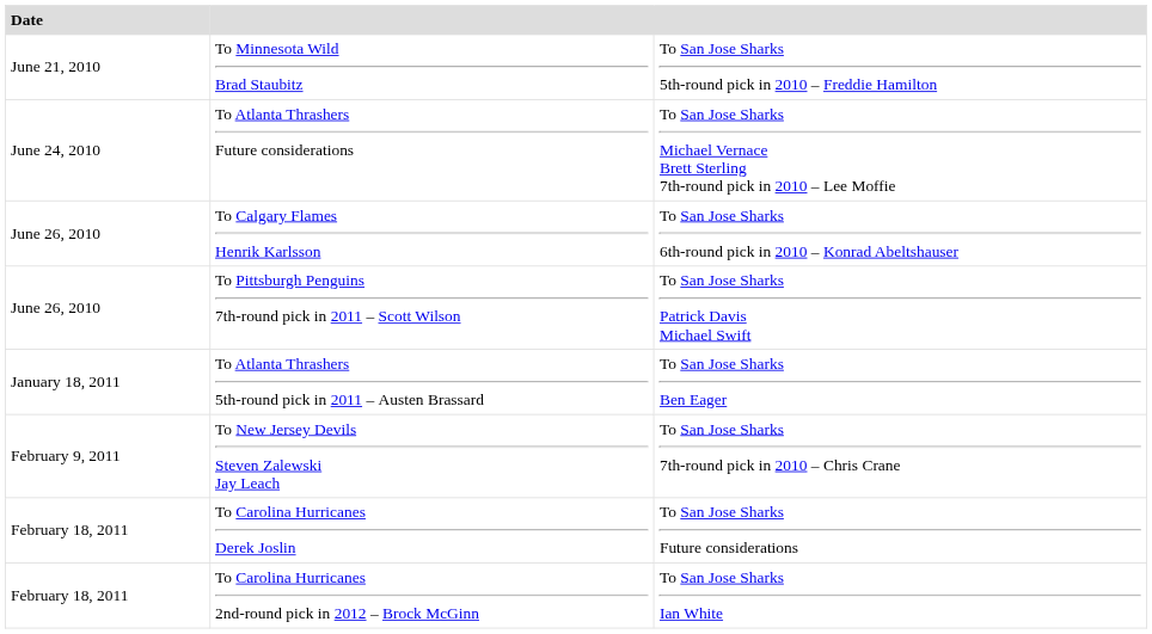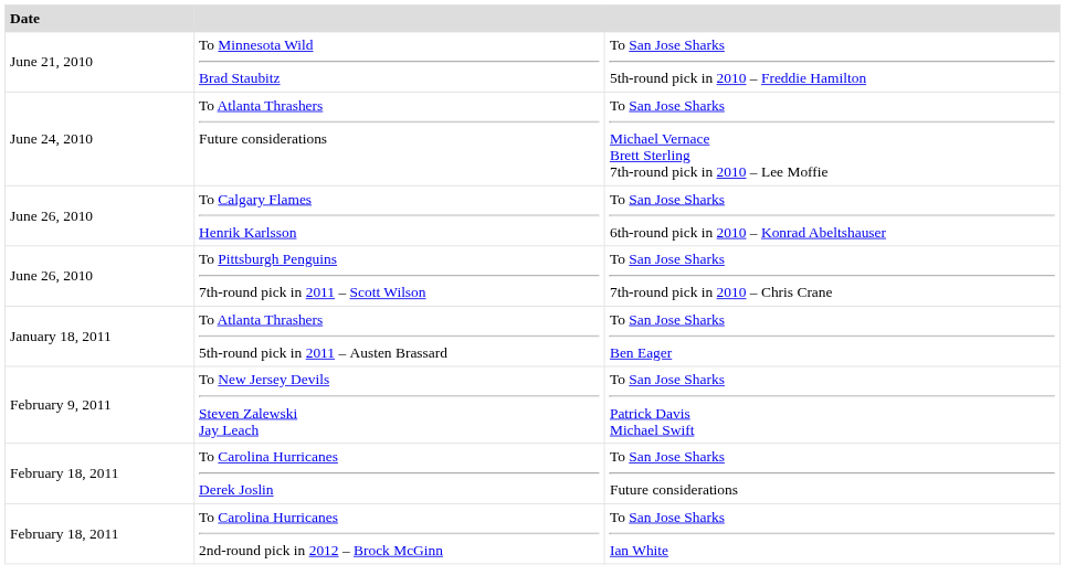 <table border=1 style="border-collapse:collapse" bordercolor="#DFDFDF"  cellpadding="5" width=90%>
 <tr bgcolor="#dddddd">
 <td><strong>Date</strong></td>
 <th colspan="2"></th>
 </tr>
 <tr>
 <td>June 21, 2010</td>
 <td valign="top">To <a href='#'>Minnesota Wild</a> <hr><a href='#'>Brad Staubitz</a></td>
 <td valign="top">To <a href='#'>San Jose Sharks</a> <hr>5th-round pick in <a href='#'>2010</a> – <a href='#'>Freddie Hamilton</a></td>
 </tr>
 <tr>
 <td>June 24, 2010</td>
 <td valign="top">To <a href='#'>Atlanta Thrashers</a> <hr>Future considerations</td>
 <td valign="top">To <a href='#'>San Jose Sharks</a> <hr><a href='#'>Michael Vernace</a><br><a href='#'>Brett Sterling</a><br>7th-round pick in <a href='#'>2010</a> – Lee Moffie</td>
 </tr>
 <tr>
 <td>June 26, 2010</td>
 <td valign="top">To <a href='#'>Calgary Flames</a> <hr><a href='#'>Henrik Karlsson</a></td>
 <td valign="top">To <a href='#'>San Jose Sharks</a> <hr>6th-round pick in <a href='#'>2010</a> – <a href='#'>Konrad Abeltshauser</a></td>
 </tr>
 <tr>
 <td>June 26, 2010</td>
 <td valign="top">To <a href='#'>Pittsburgh Penguins</a> <hr>7th-round pick in <a href='#'>2011</a> – <a href='#'>Scott Wilson</a></td>
-<td valign="top">To <a href='#'>San Jose Sharks</a> <hr><a href='#'>Patrick Davis</a><br><a href='#'>Michael Swift</a></td>
+<td valign="top">To <a href='#'>San Jose Sharks</a> <hr>7th-round pick in <a href='#'>2010</a> – Chris Crane</td>
 </tr>
 <tr>
 <td>January 18, 2011</td>
 <td valign="top">To <a href='#'>Atlanta Thrashers</a> <hr>5th-round pick in <a href='#'>2011</a> – Austen Brassard</td>
 <td valign="top">To <a href='#'>San Jose Sharks</a> <hr><a href='#'>Ben Eager</a></td>
 </tr>
 <tr>
 <td>February 9, 2011</td>
 <td valign="top">To <a href='#'>New Jersey Devils</a> <hr><a href='#'>Steven Zalewski</a><br><a href='#'>Jay Leach</a></td>
-<td valign="top">To <a href='#'>San Jose Sharks</a> <hr>7th-round pick in <a href='#'>2010</a> – Chris Crane</td>
+<td valign="top">To <a href='#'>San Jose Sharks</a> <hr><a href='#'>Patrick Davis</a><br><a href='#'>Michael Swift</a></td>
 </tr>
 <tr>
 <td>February 18, 2011</td>
 <td valign="top">To <a href='#'>Carolina Hurricanes</a> <hr><a href='#'>Derek Joslin</a></td>
 <td valign="top">To <a href='#'>San Jose Sharks</a> <hr>Future considerations</td>
 </tr>
 <tr>
 <td>February 18, 2011</td>
 <td valign="top">To <a href='#'>Carolina Hurricanes</a> <hr>2nd-round pick in <a href='#'>2012</a> – <a href='#'>Brock McGinn</a></td>
 <td valign="top">To <a href='#'>San Jose Sharks</a> <hr><a href='#'>Ian White</a></td>
 </tr>
 </table>
